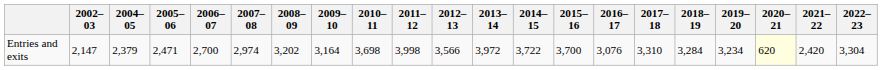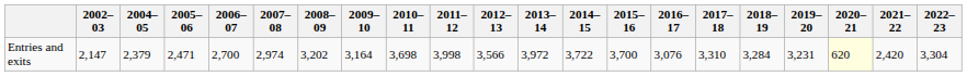 <table class="wikitable">
 <tr>
 <th></th>
 <th>2002–03</th>
 <th>2004–05</th>
 <th>2005–06</th>
 <th>2006–07</th>
 <th>2007–08</th>
 <th>2008–09</th>
 <th>2009–10</th>
 <th>2010–11</th>
 <th>2011–12</th>
 <th>2012–13</th>
 <th>2013–14</th>
 <th>2014–15</th>
 <th>2015–16</th>
 <th>2016–17</th>
 <th>2017–18</th>
 <th>2018–19</th>
 <th>2019–20</th>
 <th>2020–21</th>
 <th>2021–22</th>
 <th>2022–23</th>
 </tr>
 <tr>
 <td>Entries and exits</td>
 <td>2,147</td>
 <td>2,379</td>
 <td>2,471</td>
 <td>2,700</td>
 <td>2,974</td>
 <td>3,202</td>
 <td>3,164</td>
 <td>3,698</td>
 <td>3,998</td>
 <td>3,566</td>
 <td>3,972</td>
 <td>3,722</td>
 <td>3,700</td>
 <td>3,076</td>
 <td>3,310</td>
 <td>3,284</td>
-<td>3,234</td>
+<td>3,231</td>
 <td style="background: lightyellow;">620</td>
 <td>2,420</td>
 <td>3,304</td>
 </tr>
 </table>
